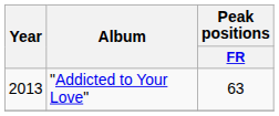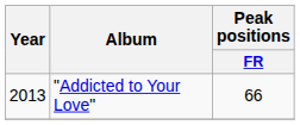 <table class="wikitable">
 <tr>
 <th align="center" rowspan="2" width="10">Year</th>
 <th align="center" rowspan="2" width="150">Album</th>
 <th align="center" colspan="1" width="20">Peak positions</th>
 </tr>
 <tr>
 <th scope="col" style="width:3em;font-size:90%;"><a href='#'>FR</a><br></th>
 </tr>
 <tr>
 <td style="text-align:center;">2013</td>
 <td>"<a href='#'>Addicted to Your Love</a>"</td>
-<td style="text-align:center;">63</td>
+<td style="text-align:center;">66</td>
 </tr>
 <tr>
 </tr>
 </table>
